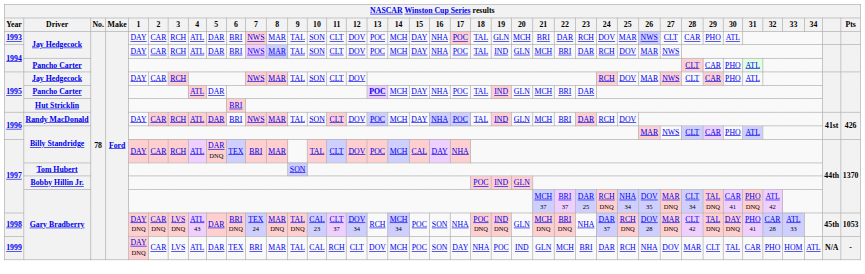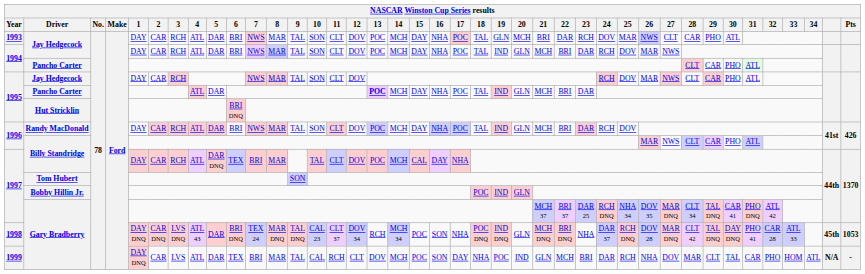 <table class="wikitable" style="text-align:center; font-size:75%">
 <tr>
 <th colspan=43><a href='#'>NASCAR</a> <a href='#'>Winston Cup Series</a> results</th>
 </tr>
 <tr>
 <th>Year</th>
 <th>Driver</th>
 <th>No.</th>
 <th>Make</th>
 <th>1</th>
 <th>2</th>
 <th>3</th>
 <th>4</th>
 <th>5</th>
 <th>6</th>
 <th>7</th>
 <th>8</th>
 <th>9</th>
 <th>10</th>
 <th>11</th>
 <th>12</th>
 <th>13</th>
 <th>14</th>
 <th>15</th>
 <th>16</th>
 <th>17</th>
 <th>18</th>
 <th>19</th>
 <th>20</th>
 <th>21</th>
 <th>22</th>
 <th>23</th>
 <th>24</th>
 <th>25</th>
 <th>26</th>
 <th>27</th>
 <th>28</th>
 <th>29</th>
 <th>30</th>
 <th>31</th>
 <th>32</th>
 <th>33</th>
 <th>34</th>
 <th></th>
 <th>Pts</th>
 </tr>
 <tr>
 <th><a href='#'>1993</a></th>
 <th rowspan=2><a href='#'>Jay Hedgecock</a></th>
 <th rowspan=14>78</th>
 <th rowspan=14><a href='#'>Ford</a></th>
 <td><a href='#'>DAY</a></td>
 <td><a href='#'>CAR</a></td>
 <td><a href='#'>RCH</a></td>
 <td><a href='#'>ATL</a></td>
 <td><a href='#'>DAR</a></td>
 <td><a href='#'>BRI</a></td>
 <td style="background:#FFCFCF;"><a href='#'>NWS</a><br></td>
 <td><a href='#'>MAR</a></td>
 <td><a href='#'>TAL</a></td>
 <td><a href='#'>SON</a></td>
 <td><a href='#'>CLT</a></td>
 <td><a href='#'>DOV</a></td>
 <td><a href='#'>POC</a></td>
 <td><a href='#'>MCH</a></td>
 <td><a href='#'>DAY</a></td>
 <td><a href='#'>NHA</a></td>
 <td style="background:#FFCFCF;"><a href='#'>POC</a><br></td>
 <td><a href='#'>TAL</a></td>
 <td><a href='#'>GLN</a></td>
 <td><a href='#'>MCH</a></td>
 <td><a href='#'>BRI</a></td>
 <td><a href='#'>DAR</a></td>
 <td><a href='#'>RCH</a></td>
 <td><a href='#'>DOV</a></td>
 <td><a href='#'>MAR</a></td>
 <td style="background:#CFCFFF;"><a href='#'>NWS</a><br></td>
 <td><a href='#'>CLT</a></td>
 <td><a href='#'>CAR</a></td>
 <td><a href='#'>PHO</a></td>
 <td><a href='#'>ATL</a></td>
 <td colspan=4></td>
 <th></th>
 <th></th>
 </tr>
 <tr>
 <th rowspan=2><a href='#'>1994</a></th>
 <td><a href='#'>DAY</a></td>
 <td><a href='#'>CAR</a></td>
 <td><a href='#'>RCH</a></td>
 <td><a href='#'>ATL</a></td>
 <td><a href='#'>DAR</a></td>
 <td><a href='#'>BRI</a></td>
 <td style="background:#EFCFFF;"><a href='#'>NWS</a><br></td>
 <td style="background:#CFCFFF;"><a href='#'>MAR</a><br></td>
 <td><a href='#'>TAL</a></td>
 <td><a href='#'>SON</a></td>
 <td><a href='#'>CLT</a></td>
 <td><a href='#'>DOV</a></td>
 <td><a href='#'>POC</a></td>
 <td><a href='#'>MCH</a></td>
 <td><a href='#'>DAY</a></td>
 <td><a href='#'>NHA</a></td>
 <td><a href='#'>POC</a></td>
 <td><a href='#'>TAL</a></td>
 <td><a href='#'>IND</a></td>
 <td><a href='#'>GLN</a></td>
 <td><a href='#'>MCH</a></td>
 <td><a href='#'>BRI</a></td>
 <td><a href='#'>DAR</a></td>
 <td><a href='#'>RCH</a></td>
 <td><a href='#'>DOV</a></td>
 <td><a href='#'>MAR</a></td>
 <td><a href='#'>NWS</a></td>
 <td colspan=7></td>
 <th rowspan=2></th>
 <th rowspan=2></th>
 </tr>
 <tr>
 <th><a href='#'>Pancho Carter</a></th>
 <td colspan=27></td>
 <td style="background:#FFCFCF;"><a href='#'>CLT</a><br></td>
 <td><a href='#'>CAR</a></td>
 <td><a href='#'>PHO</a></td>
 <td style="background:#DFFFDF;"><a href='#'>ATL</a><br></td>
 </tr>
 <tr>
 <th rowspan=3><a href='#'>1995</a></th>
 <th><a href='#'>Jay Hedgecock</a></th>
 <td><a href='#'>DAY</a></td>
 <td><a href='#'>CAR</a></td>
 <td style="background:#FFCFCF;"><a href='#'>RCH</a><br></td>
 <td colspan=3></td>
 <td style="background:#FFCFCF;"><a href='#'>NWS</a><br></td>
 <td style="background:#FFCFCF;"><a href='#'>MAR</a><br></td>
 <td><a href='#'>TAL</a></td>
 <td><a href='#'>SON</a></td>
 <td><a href='#'>CLT</a></td>
 <td><a href='#'>DOV</a></td>
 <td colspan=11></td>
 <td style="background:#FFCFCF;"><a href='#'>RCH</a><br></td>
 <td><a href='#'>DOV</a></td>
 <td><a href='#'>MAR</a></td>
 <td style="background:#FFCFCF;"><a href='#'>NWS</a><br></td>
 <td><a href='#'>CLT</a></td>
 <td style="background:#FFCFCF;"><a href='#'>CAR</a><br></td>
 <td><a href='#'>PHO</a></td>
 <td><a href='#'>ATL</a></td>
 <td colspan=3></td>
 <th rowspan=3></th>
 <th rowspan=3></th>
 </tr>
 <tr>
 <th><a href='#'>Pancho Carter</a></th>
 <td colspan=3></td>
 <td style="background:#FFCFCF;"><a href='#'>ATL</a><br></td>
 <td><a href='#'>DAR</a></td>
 <td colspan=7></td>
 <td style="background:#EFCFFF;"><strong><a href='#'>POC</a><br></strong></td>
 <td><a href='#'>MCH</a></td>
 <td><a href='#'>DAY</a></td>
 <td><a href='#'>NHA</a></td>
 <td><a href='#'>POC</a></td>
 <td><a href='#'>TAL</a></td>
 <td style="background:#FFCFCF;"><a href='#'>IND</a><br></td>
 <td><a href='#'>GLN</a></td>
 <td><a href='#'>MCH</a></td>
 <td><a href='#'>BRI</a></td>
 <td><a href='#'>DAR</a></td>
 <td colspan=11></td>
 </tr>
 <tr>
 <th><a href='#'>Hut Stricklin</a></th>
 <td colspan=5></td>
-<td style="background:#FFCFCF;"><a href='#'>BRI</a><br></td>
+<td style="background:#FFCFCF;"><a href='#'>BRI</a><br><small>DNQ</small></td>
 <td colspan=28></td>
 </tr>
 <tr>
 <th rowspan=2><a href='#'>1996</a></th>
 <th><a href='#'>Randy MacDonald</a></th>
 <td><a href='#'>DAY</a></td>
 <td style="background:#FFCFCF;"><a href='#'>CAR</a><br></td>
 <td style="background:#FFCFCF;"><a href='#'>RCH</a><br></td>
 <td style="background:#FFCFCF;"><a href='#'>ATL</a><br></td>
 <td style="background:#FFCFCF;"><a href='#'>DAR</a><br></td>
 <td><a href='#'>BRI</a></td>
 <td style="background:#FFCFCF;"><a href='#'>NWS</a><br></td>
 <td style="background:#FFCFCF;"><a href='#'>MAR</a><br></td>
 <td><a href='#'>TAL</a></td>
 <td><a href='#'>SON</a></td>
 <td style="background:#FFCFCF;"><a href='#'>CLT</a><br></td>
 <td><a href='#'>DOV</a></td>
 <td style="background:#CFCFFF;"><a href='#'>POC</a><br></td>
 <td><a href='#'>MCH</a></td>
 <td><a href='#'>DAY</a></td>
 <td style="background:#CFCFFF;"><a href='#'>NHA</a><br></td>
 <td style="background:#CFCFFF;"><a href='#'>POC</a><br></td>
 <td><a href='#'>TAL</a></td>
 <td style="background:#FFCFCF;"><a href='#'>IND</a><br></td>
 <td><a href='#'>GLN</a></td>
 <td><a href='#'>MCH</a></td>
 <td><a href='#'>BRI</a></td>
 <td style="background:#FFCFCF;"><a href='#'>DAR</a><br></td>
 <td><a href='#'>RCH</a></td>
 <td><a href='#'>DOV</a></td>
 <td colspan=9></td>
 <th rowspan=2>41st</th>
 <th rowspan=2>426</th>
 </tr>
 <tr>
 <th rowspan=2><a href='#'>Billy Standridge</a></th>
 <td colspan=25></td>
 <td style="background:#FFCFCF;"><a href='#'>MAR</a><br></td>
 <td><a href='#'>NWS</a></td>
 <td style="background:#CFCFFF;"><a href='#'>CLT</a><br></td>
 <td style="background:#EFCFFF;"><a href='#'>CAR</a><br></td>
 <td><a href='#'>PHO</a></td>
 <td style="background:#CFCFFF;"><a href='#'>ATL</a><br></td>
 <td colspan=3></td>
 </tr>
 <tr>
 <th rowspan=4><a href='#'>1997</a></th>
 <td style="background:#FFCFCF;"><a href='#'>DAY</a><br></td>
 <td style="background:#FFCFCF;"><a href='#'>CAR</a><br></td>
 <td style="background:#FFCFCF;"><a href='#'>RCH</a><br></td>
 <td style="background:#EFCFFF;"><a href='#'>ATL</a><br></td>
 <td style="background:#FFCFCF;"><a href='#'>DAR</a><br><small>DNQ</small></td>
 <td style="background:#CFCFFF;"><a href='#'>TEX</a><br></td>
 <td style="background:#FFCFCF;"><a href='#'>BRI</a><br></td>
 <td style="background:#FFCFCF;"><a href='#'>MAR</a><br></td>
 <td colspan=1></td>
 <td style="background:#FFCFCF;"><a href='#'>TAL</a><br></td>
 <td style="background:#CFCFFF;"><a href='#'>CLT</a><br></td>
 <td style="background:#FFCFCF;"><a href='#'>DOV</a><br></td>
 <td style="background:#FFCFCF;"><a href='#'>POC</a><br></td>
 <td style="background:#CFCFFF;"><a href='#'>MCH</a><br></td>
 <td style="background:#FFCFCF;"><a href='#'>CAL</a><br></td>
 <td style="background:#EFCFFF;"><a href='#'>DAY</a><br></td>
 <td style="background:#FFCFCF;"><a href='#'>NHA</a><br></td>
 <td colspan=17></td>
 <th rowspan=4>44th</th>
 <th rowspan=4>1370</th>
 </tr>
 <tr>
 <th><a href='#'>Tom Hubert</a></th>
 <td colspan=8></td>
 <td style="background:#CFCFFF;"><a href='#'>SON</a><br></td>
 <td colspan=25></td>
 </tr>
 <tr>
 <th><a href='#'>Bobby Hillin Jr.</a></th>
 <td colspan=17></td>
 <td style="background:#FFCFCF;"><a href='#'>POC</a><br></td>
 <td style="background:#FFCFCF;"><a href='#'>IND</a><br></td>
 <td style="background:#FFCFCF;"><a href='#'>GLN</a><br></td>
 <td colspan=14></td>
 </tr>
 <tr>
 <th rowspan=3><a href='#'>Gary Bradberry</a></th>
 <td colspan=20></td>
 <td style="background:#CFCFFF;"><a href='#'>MCH</a><br><small>37</small></td>
 <td style="background:#EFCFFF;"><a href='#'>BRI</a><br><small>37</small></td>
 <td style="background:#CFCFFF;"><a href='#'>DAR</a><br><small>25</small></td>
 <td style="background:#FFCFCF;"><a href='#'>RCH</a><br><small>DNQ</small></td>
 <td style="background:#CFCFFF;"><a href='#'>NHA</a><br><small>34</small></td>
 <td style="background:#CFCFFF;"><a href='#'>DOV</a><br><small>35</small></td>
 <td style="background:#FFCFCF;"><a href='#'>MAR</a><br><small>DNQ</small></td>
 <td style="background:#CFCFFF;"><a href='#'>CLT</a><br><small>34</small></td>
 <td style="background:#FFCFCF;"><a href='#'>TAL</a><br><small>DNQ</small></td>
 <td style="background:#EFCFFF;"><a href='#'>CAR</a><br><small>41</small></td>
 <td style="background:#FFCFCF;"><a href='#'>PHO</a><br><small>DNQ</small></td>
 <td style="background:#EFCFFF;"><a href='#'>ATL</a><br><small>42</small></td>
 <td colspan=2></td>
 </tr>
 <tr>
 <th><a href='#'>1998</a></th>
 <td style="background:#FFCFCF;"><a href='#'>DAY</a><br><small>DNQ</small></td>
 <td style="background:#FFCFCF;"><a href='#'>CAR</a><br><small>DNQ</small></td>
 <td style="background:#FFCFCF;"><a href='#'>LVS</a><br><small>DNQ</small></td>
 <td style="background:#EFCFFF;"><a href='#'>ATL</a><br><small>43</small></td>
 <td style="background:#FFCFCF;"><a href='#'>DAR</a><br></td>
 <td style="background:#FFCFCF;"><a href='#'>BRI</a><br><small>DNQ</small></td>
 <td style="background:#CFCFFF;"><a href='#'>TEX</a><br><small>24</small></td>
 <td style="background:#FFCFCF;"><a href='#'>MAR</a><br><small>DNQ</small></td>
 <td style="background:#FFCFCF;"><a href='#'>TAL</a><br><small>DNQ</small></td>
 <td style="background:#CFCFFF;"><a href='#'>CAL</a><br><small>23</small></td>
 <td style="background:#EFCFFF;"><a href='#'>CLT</a><br><small>37</small></td>
 <td style="background:#CFCFFF;"><a href='#'>DOV</a><br><small>34</small></td>
 <td><a href='#'>RCH</a></td>
 <td style="background:#CFCFFF;"><a href='#'>MCH</a><br><small>34</small></td>
 <td><a href='#'>POC</a></td>
 <td><a href='#'>SON</a></td>
 <td><a href='#'>NHA</a></td>
 <td style="background:#FFCFCF;"><a href='#'>POC</a><br><small>DNQ</small></td>
 <td style="background:#FFCFCF;"><a href='#'>IND</a><br><small>DNQ</small></td>
 <td><a href='#'>GLN</a></td>
 <td style="background:#FFCFCF;"><a href='#'>MCH</a><br><small>DNQ</small></td>
 <td style="background:#FFCFCF;"><a href='#'>BRI</a><br><small>DNQ</small></td>
 <td><a href='#'>NHA</a></td>
 <td style="background:#CFCFFF;"><a href='#'>DAR</a><br><small>37</small></td>
 <td style="background:#FFCFCF;"><a href='#'>RCH</a><br><small>DNQ</small></td>
 <td style="background:#CFCFFF;"><a href='#'>DOV</a><br><small>28</small></td>
 <td style="background:#FFCFCF;"><a href='#'>MAR</a><br><small>DNQ</small></td>
 <td style="background:#EFCFFF;"><a href='#'>CLT</a><br><small>42</small></td>
 <td style="background:#FFCFCF;"><a href='#'>TAL</a><br><small>DNQ</small></td>
 <td style="background:#FFCFCF;"><a href='#'>DAY</a><br><small>DNQ</small></td>
 <td style="background:#EFCFFF;"><a href='#'>PHO</a><br><small>41</small></td>
 <td style="background:#CFCFFF;"><a href='#'>CAR</a><br><small>28</small></td>
 <td style="background:#CFCFFF;"><a href='#'>ATL</a><br><small>33</small></td>
 <td colspan=1></td>
 <th>45th</th>
 <th>1053</th>
 </tr>
 <tr>
 <th><a href='#'>1999</a></th>
 <td style="background:#FFCFCF;"><a href='#'>DAY</a><br><small>DNQ</small></td>
 <td><a href='#'>CAR</a></td>
 <td><a href='#'>LVS</a></td>
 <td><a href='#'>ATL</a></td>
 <td><a href='#'>DAR</a></td>
 <td><a href='#'>TEX</a></td>
 <td><a href='#'>BRI</a></td>
 <td><a href='#'>MAR</a></td>
 <td><a href='#'>TAL</a></td>
 <td><a href='#'>CAL</a></td>
 <td><a href='#'>RCH</a></td>
 <td><a href='#'>CLT</a></td>
 <td><a href='#'>DOV</a></td>
 <td><a href='#'>MCH</a></td>
 <td><a href='#'>POC</a></td>
 <td><a href='#'>SON</a></td>
 <td><a href='#'>DAY</a></td>
 <td><a href='#'>NHA</a></td>
 <td><a href='#'>POC</a></td>
 <td><a href='#'>IND</a></td>
 <td><a href='#'>GLN</a></td>
 <td><a href='#'>MCH</a></td>
 <td><a href='#'>BRI</a></td>
 <td><a href='#'>DAR</a></td>
 <td><a href='#'>RCH</a></td>
 <td><a href='#'>NHA</a></td>
 <td><a href='#'>DOV</a></td>
 <td><a href='#'>MAR</a></td>
 <td><a href='#'>CLT</a></td>
 <td><a href='#'>TAL</a></td>
 <td><a href='#'>CAR</a></td>
 <td><a href='#'>PHO</a></td>
 <td><a href='#'>HOM</a></td>
 <td><a href='#'>ATL</a></td>
 <th>N/A</th>
 <th>-</th>
 </tr>
 </table>
